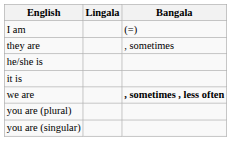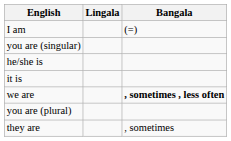 <table class="wikitable">
 <tr>
 <th>English</th>
 <th>Lingala</th>
 <th>Bangala</th>
 </tr>
 <tr>
 <td>I am</td>
 <td></td>
 <td> (=)</td>
 </tr>
 <tr>
-<td>they are</td>
+<td>you are (singular)</td>
 <td></td>
-<td>, sometimes </td>
+<td> </td>
 </tr>
 <tr>
 <td>he/she is</td>
 <td></td>
 <td></td>
 </tr>
 <tr>
 <td>it is</td>
 <td></td>
 <td></td>
 </tr>
 <tr>
 <td>we are</td>
 <td></td>
 <td><strong>, sometimes , less often </strong></td>
 </tr>
 <tr>
 <td>you are (plural)</td>
 <td></td>
 <td></td>
 </tr>
 <tr>
-<td>you are (singular)</td>
+<td>they are</td>
 <td></td>
-<td> </td>
+<td>, sometimes </td>
 </tr>
 </table>
